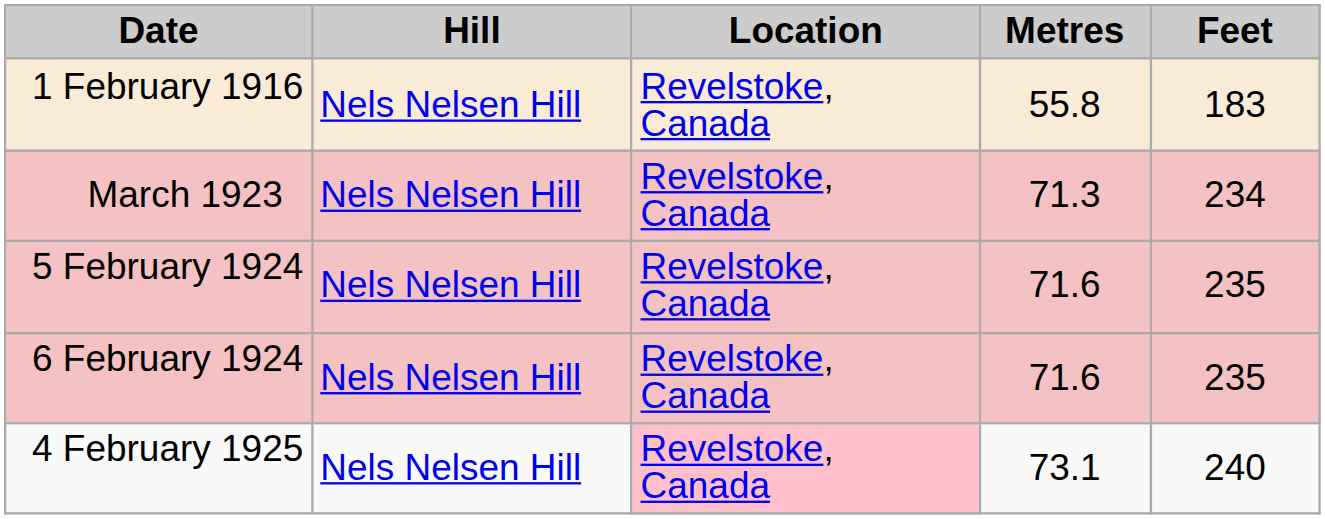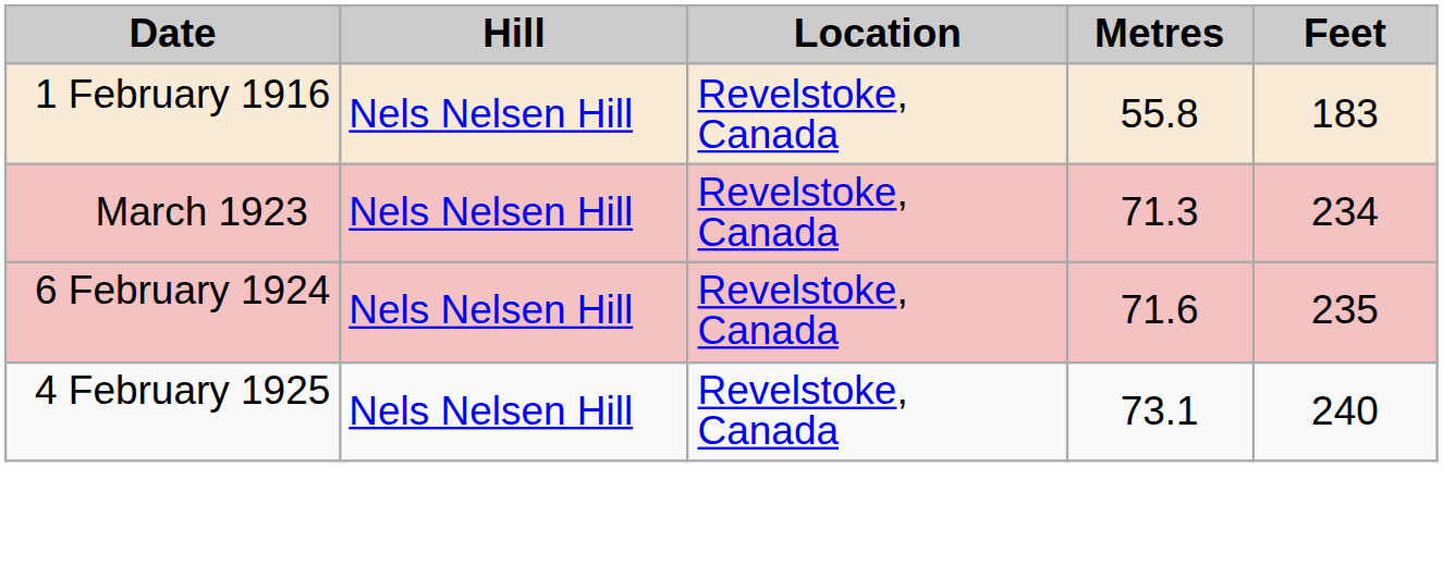 <table class="wikitable sortable" style="text-align:left; line-height:16px; width:36%;">
 <tr>
 <th style="background-color: #ccc;" width="105">Date</th>
 <th style="background-color: #ccc;" width="110">Hill</th>
 <th style="background-color: #ccc;" width="120">Location</th>
 <th style="background-color: #ccc;" width="55">Metres</th>
 <th style="background-color: #ccc;" width="55">Feet</th>
 </tr>
 <tr bgcolor=#FAEBD7>
 <td align=right>1 February 1916  </td>
 <td><a href='#'>Nels Nelsen Hill</a></td>
 <td><a href='#'>Revelstoke</a>, <a href='#'>Canada</a></td>
 <td align=center>55.8</td>
 <td align=center>183</td>
 </tr>
 <tr bgcolor=#F4C2C2>
 <td align=right>March 1923  </td>
 <td><a href='#'>Nels Nelsen Hill</a></td>
 <td><a href='#'>Revelstoke</a>, <a href='#'>Canada</a></td>
 <td align=center>71.3</td>
 <td align=center>234</td>
 </tr>
 <tr bgcolor=#F4C2C2>
-<td align=right>5 February 1924  </td>
-<td><a href='#'>Nels Nelsen Hill</a></td>
-<td><a href='#'>Revelstoke</a>, <a href='#'>Canada</a></td>
-<td align=center>71.6</td>
-<td align=center>235</td>
-</tr>
-<tr bgcolor=#F4C2C2>
 <td align=right>6 February 1924  </td>
 <td><a href='#'>Nels Nelsen Hill</a></td>
 <td><a href='#'>Revelstoke</a>, <a href='#'>Canada</a></td>
 <td align=center>71.6</td>
 <td align=center>235</td>
 </tr>
 <tr>
 <td align=right>4 February 1925  </td>
 <td><a href='#'>Nels Nelsen Hill</a></td>
-<td style="background: pink;"><a href='#'>Revelstoke</a>, <a href='#'>Canada</a></td>
+<td><a href='#'>Revelstoke</a>, <a href='#'>Canada</a></td>
 <td align=center>73.1</td>
 <td align=center>240</td>
 </tr>
 </table>
